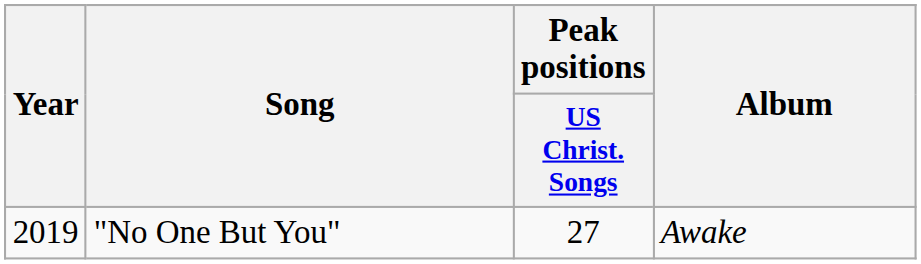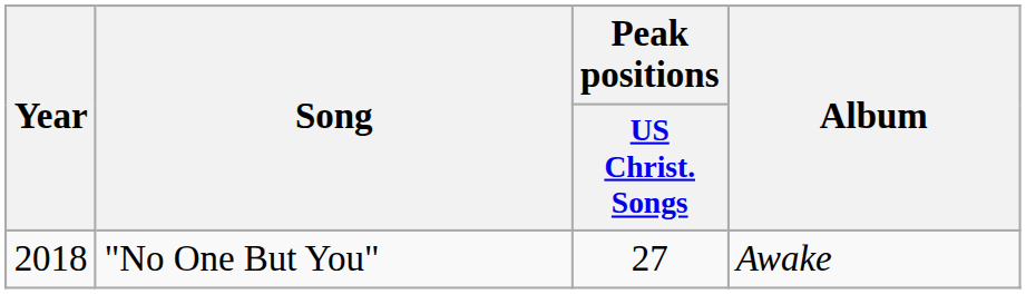 <table class="wikitable">
 <tr>
 <th rowspan="2" style="text-align:center; width:10px;">Year</th>
 <th rowspan="2" style="text-align:center; width:200px;">Song</th>
 <th style="text-align:center;" colspan="1">Peak positions</th>
 <th rowspan="2" style="text-align:center; width:120px;">Album</th>
 </tr>
 <tr style="font-size:smaller;">
 <th width="40"><a href='#'>US<br>Christ.<br>Songs</a><br></th>
 </tr>
 <tr>
-<td>2019</td>
+<td>2018</td>
 <td>"No One But You"</td>
 <td style="text-align:center;">27</td>
 <td><em>Awake</em></td>
 </tr>
 </table>
